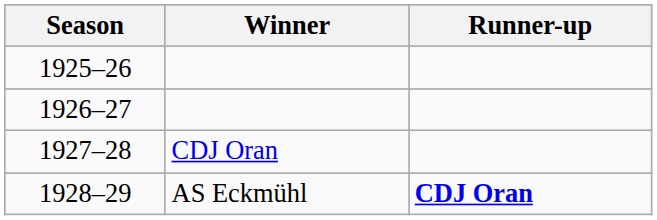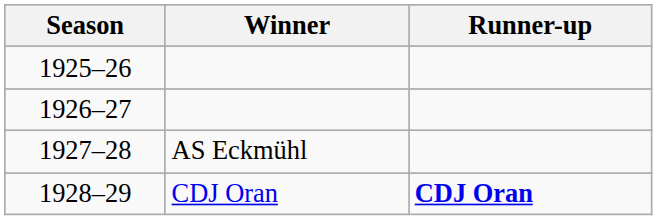 <table class="wikitable">
 <tr>
 <th width=90px>Season</th>
 <th width=140px>Winner</th>
 <th width=140px>Runner-up</th>
 </tr>
 <tr>
 <td align="center">1925–26</td>
 <td></td>
 <td></td>
 </tr>
 <tr>
 <td align="center">1926–27</td>
 <td></td>
 <td></td>
 </tr>
 <tr>
 <td align="center">1927–28</td>
-<td><a href='#'>CDJ Oran</a></td>
+<td>AS Eckmühl</td>
 <td></td>
 </tr>
 <tr>
 <td align="center">1928–29</td>
-<td>AS Eckmühl</td>
+<td><a href='#'>CDJ Oran</a></td>
 <td><strong><a href='#'>CDJ Oran</a></strong></td>
 </tr>
 </table>
